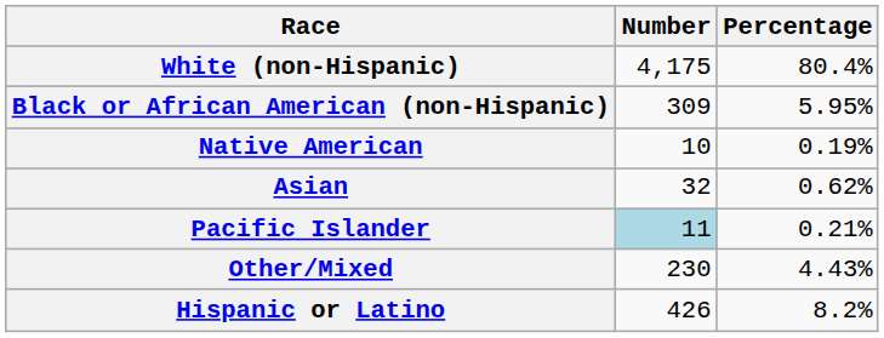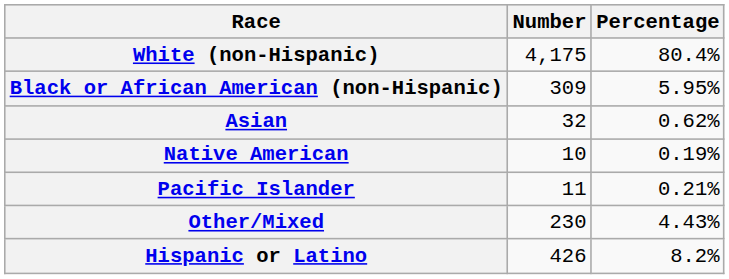 <table class="wikitable" style="text-align:right">
 <tr>
 <th scope="col">Race</th>
 <th scope="col">Number</th>
 <th scope="col">Percentage</th>
 </tr>
 <tr>
 <th scope="row"><a href='#'>White</a> (non-Hispanic)</th>
 <td>4,175</td>
 <td>80.4%</td>
 </tr>
 <tr>
 <th scope="row"><a href='#'>Black or African American</a> (non-Hispanic)</th>
 <td>309</td>
 <td>5.95%</td>
 </tr>
 <tr>
+<th scope="row"><a href='#'>Asian</a></th>
+<td>32</td>
+<td>0.62%</td>
+</tr>
+<tr>
 <th scope="row"><a href='#'>Native American</a></th>
 <td>10</td>
 <td>0.19%</td>
 </tr>
 <tr>
-<th scope="row"><a href='#'>Asian</a></th>
-<td>32</td>
-<td>0.62%</td>
-</tr>
-<tr>
 <th scope="row"><a href='#'>Pacific Islander</a></th>
-<td style="background: lightblue;">11</td>
+<td>11</td>
 <td>0.21%</td>
 </tr>
 <tr>
 <th scope="row"><a href='#'>Other/Mixed</a></th>
 <td>230</td>
 <td>4.43%</td>
 </tr>
 <tr>
 <th scope="row"><a href='#'>Hispanic</a> or <a href='#'>Latino</a></th>
 <td>426</td>
 <td>8.2%</td>
 </tr>
 </table>
